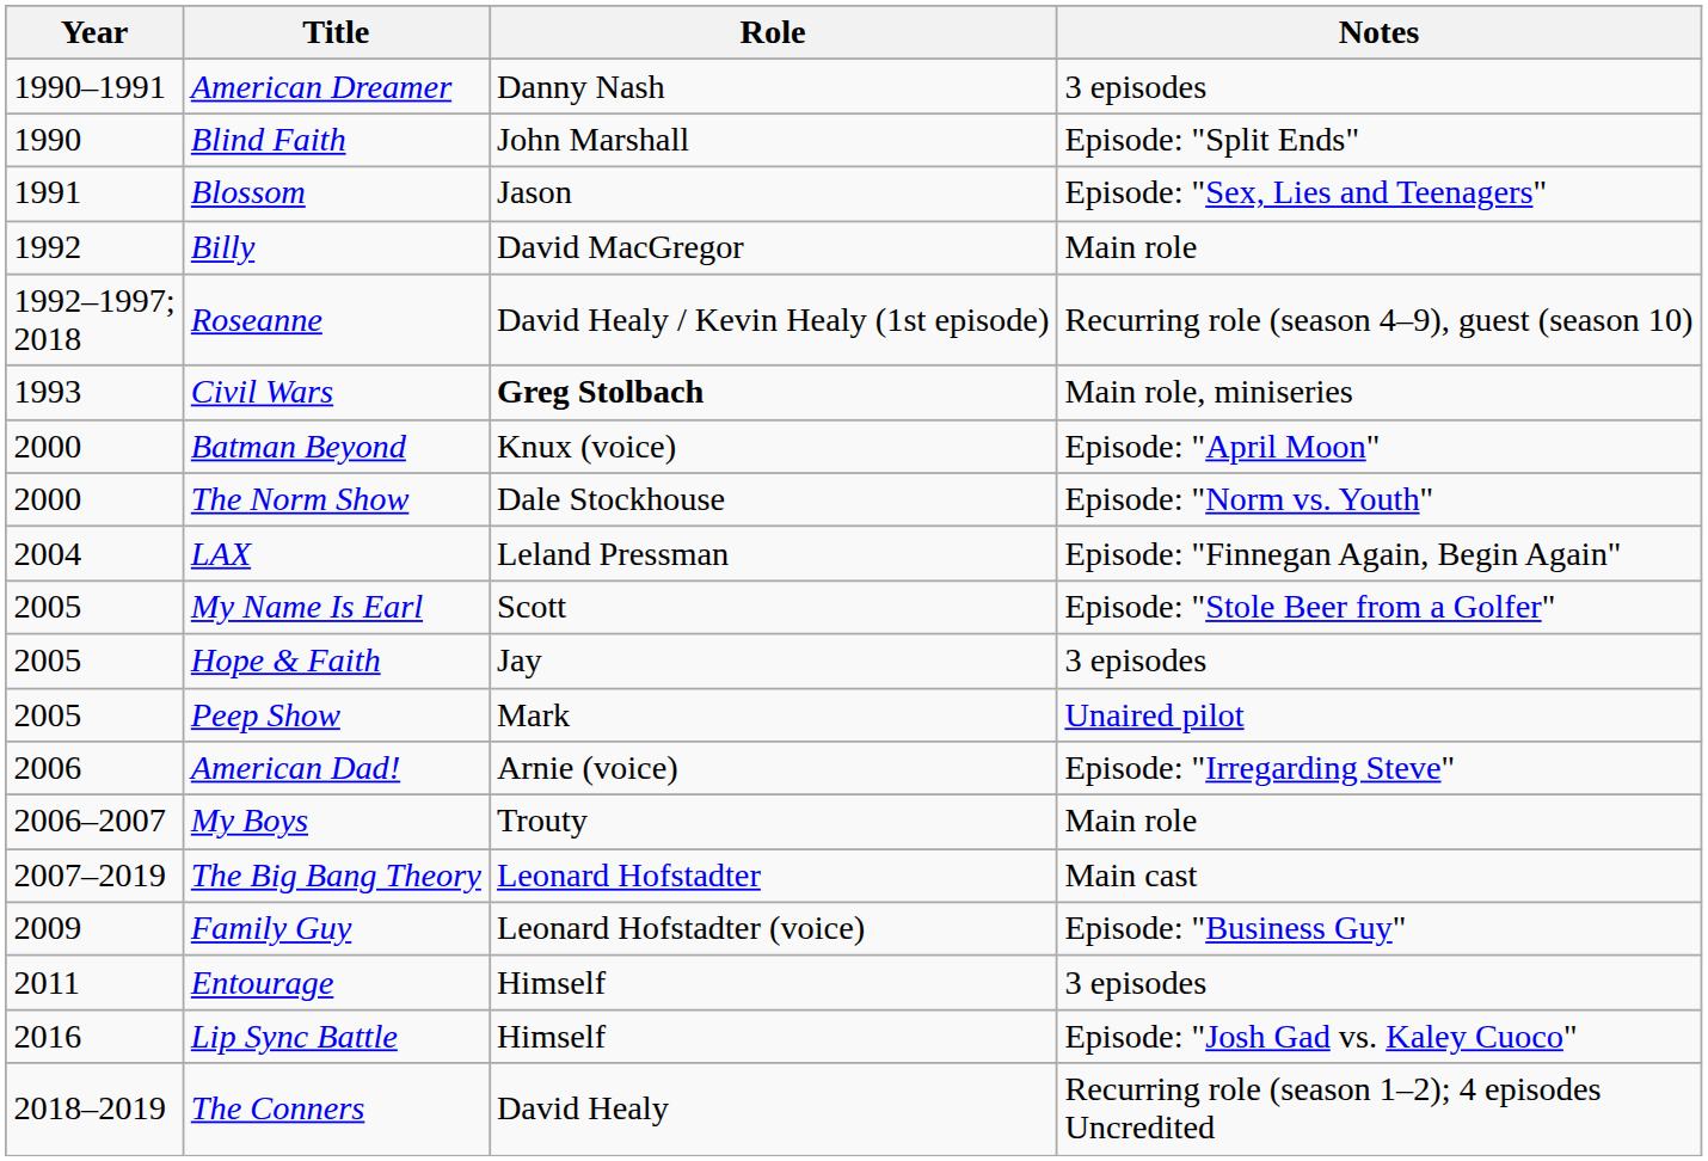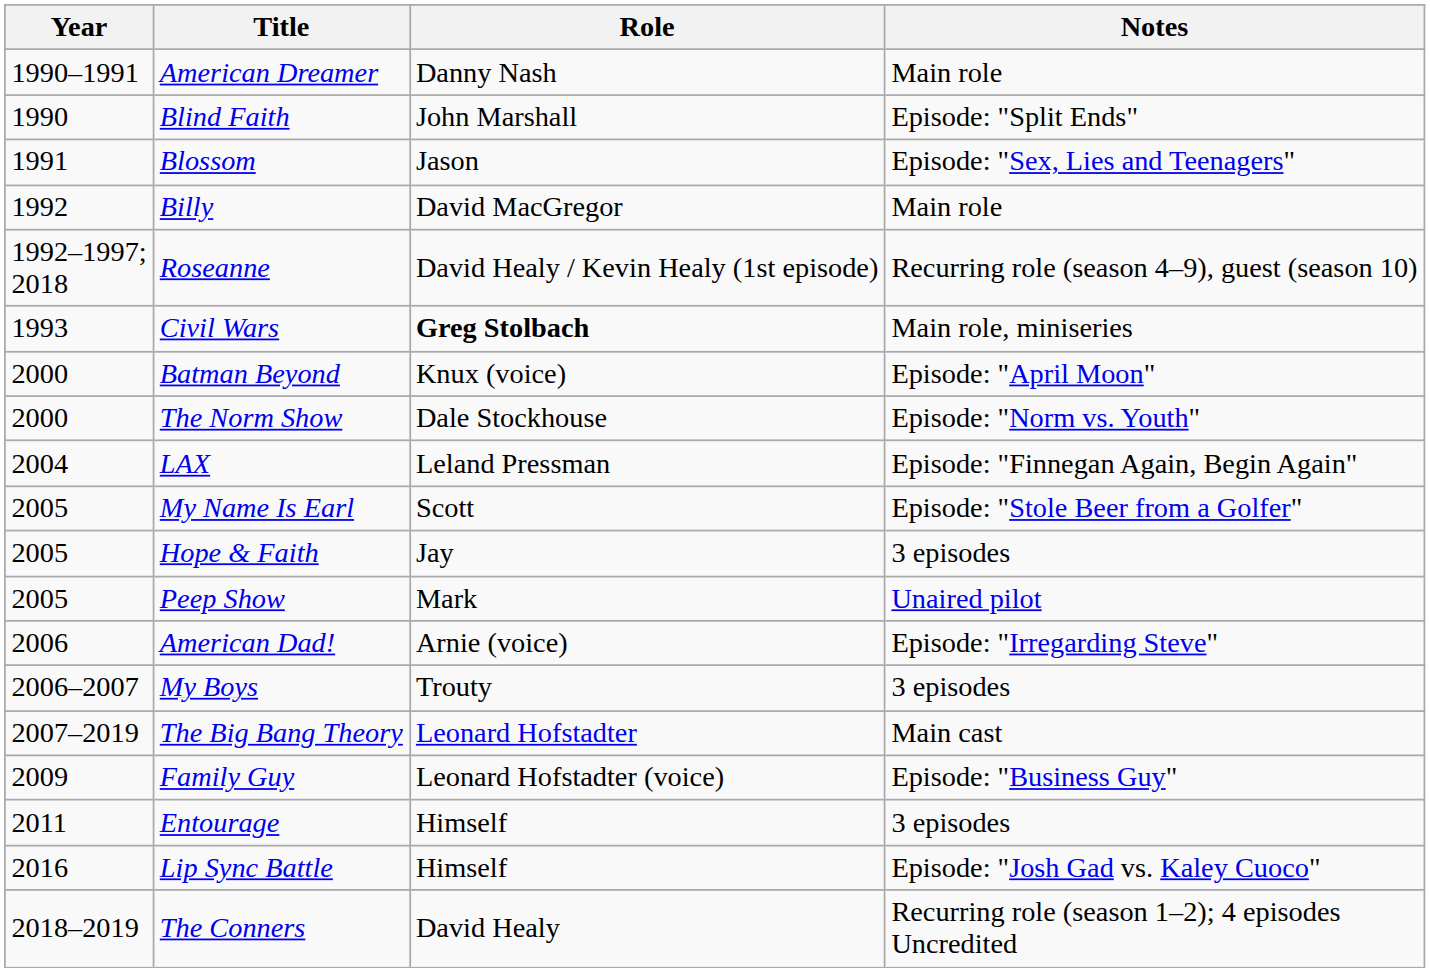 <table class="wikitable sortable">
 <tr>
 <th>Year</th>
 <th>Title</th>
 <th>Role</th>
 <th>Notes</th>
 </tr>
 <tr>
 <td>1990–1991</td>
 <td><em><a href='#'>American Dreamer</a></em></td>
 <td>Danny Nash</td>
-<td>3 episodes</td>
+<td>Main role</td>
 </tr>
 <tr>
 <td>1990</td>
 <td><em><a href='#'>Blind Faith</a></em></td>
 <td>John Marshall</td>
 <td>Episode: "Split Ends"</td>
 </tr>
 <tr>
 <td>1991</td>
 <td><em><a href='#'>Blossom</a></em></td>
 <td>Jason</td>
 <td>Episode: "<a href='#'>Sex, Lies and Teenagers</a>"</td>
 </tr>
 <tr>
 <td>1992</td>
 <td><em><a href='#'>Billy</a></em></td>
 <td>David MacGregor</td>
 <td>Main role</td>
 </tr>
 <tr>
 <td>1992–1997; <br> 2018</td>
 <td><em><a href='#'>Roseanne</a></em></td>
 <td>David Healy / Kevin Healy (1st episode)</td>
 <td>Recurring role (season 4–9), guest (season 10)</td>
 </tr>
 <tr>
 <td>1993</td>
 <td><em><a href='#'>Civil Wars</a></em></td>
 <td><strong>Greg Stolbach</strong></td>
 <td>Main role, miniseries</td>
 </tr>
 <tr>
 <td>2000</td>
 <td><em><a href='#'>Batman Beyond</a></em></td>
 <td>Knux (voice)</td>
 <td>Episode: "<a href='#'>April Moon</a>"</td>
 </tr>
 <tr>
 <td>2000</td>
 <td><em><a href='#'>The Norm Show</a></em></td>
 <td>Dale Stockhouse</td>
 <td>Episode: "<a href='#'>Norm vs. Youth</a>"</td>
 </tr>
 <tr>
 <td>2004</td>
 <td><em><a href='#'>LAX</a></em></td>
 <td>Leland Pressman</td>
 <td>Episode: "Finnegan Again, Begin Again"</td>
 </tr>
 <tr>
 <td>2005</td>
 <td><em><a href='#'>My Name Is Earl</a></em></td>
 <td>Scott</td>
 <td>Episode: "<a href='#'>Stole Beer from a Golfer</a>"</td>
 </tr>
 <tr>
 <td>2005</td>
 <td><em><a href='#'>Hope & Faith</a></em></td>
 <td>Jay</td>
 <td>3 episodes</td>
 </tr>
 <tr>
 <td>2005</td>
 <td><em><a href='#'>Peep Show</a></em></td>
 <td>Mark</td>
 <td><a href='#'>Unaired pilot</a></td>
 </tr>
 <tr>
 <td>2006</td>
 <td><em><a href='#'>American Dad!</a></em></td>
 <td>Arnie (voice)</td>
 <td>Episode: "<a href='#'>Irregarding Steve</a>"</td>
 </tr>
 <tr>
 <td>2006–2007</td>
 <td><em><a href='#'>My Boys</a></em></td>
 <td>Trouty</td>
-<td>Main role</td>
+<td>3 episodes</td>
 </tr>
 <tr>
 <td>2007–2019</td>
 <td><em><a href='#'>The Big Bang Theory</a></em></td>
 <td><a href='#'>Leonard Hofstadter</a></td>
 <td>Main cast</td>
 </tr>
 <tr>
 <td>2009</td>
 <td><em><a href='#'>Family Guy</a></em></td>
 <td>Leonard Hofstadter (voice)</td>
 <td>Episode: "<a href='#'>Business Guy</a>"</td>
 </tr>
 <tr>
 <td>2011</td>
 <td><em><a href='#'>Entourage</a></em></td>
 <td>Himself</td>
 <td>3 episodes</td>
 </tr>
 <tr>
 <td>2016</td>
 <td><em><a href='#'>Lip Sync Battle</a></em></td>
 <td>Himself</td>
 <td>Episode: "<a href='#'>Josh Gad</a> vs. <a href='#'>Kaley Cuoco</a>"</td>
 </tr>
 <tr>
 <td>2018–2019</td>
 <td><em><a href='#'>The Conners</a></em></td>
 <td>David Healy</td>
 <td>Recurring role (season 1–2); 4 episodes<br>Uncredited</td>
 </tr>
 </table>
